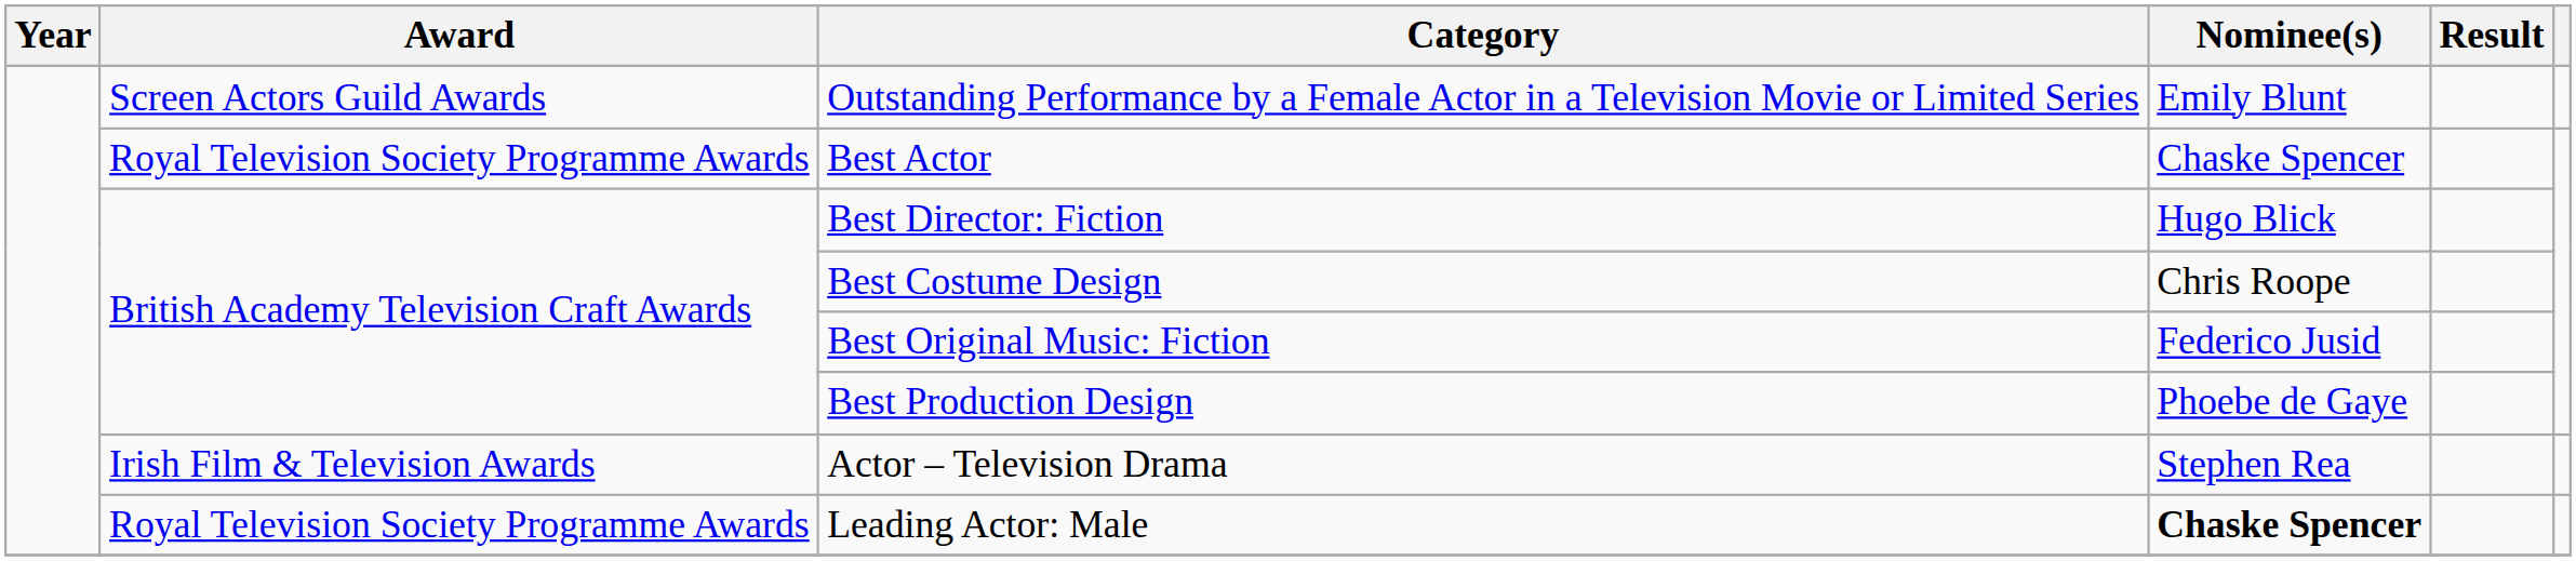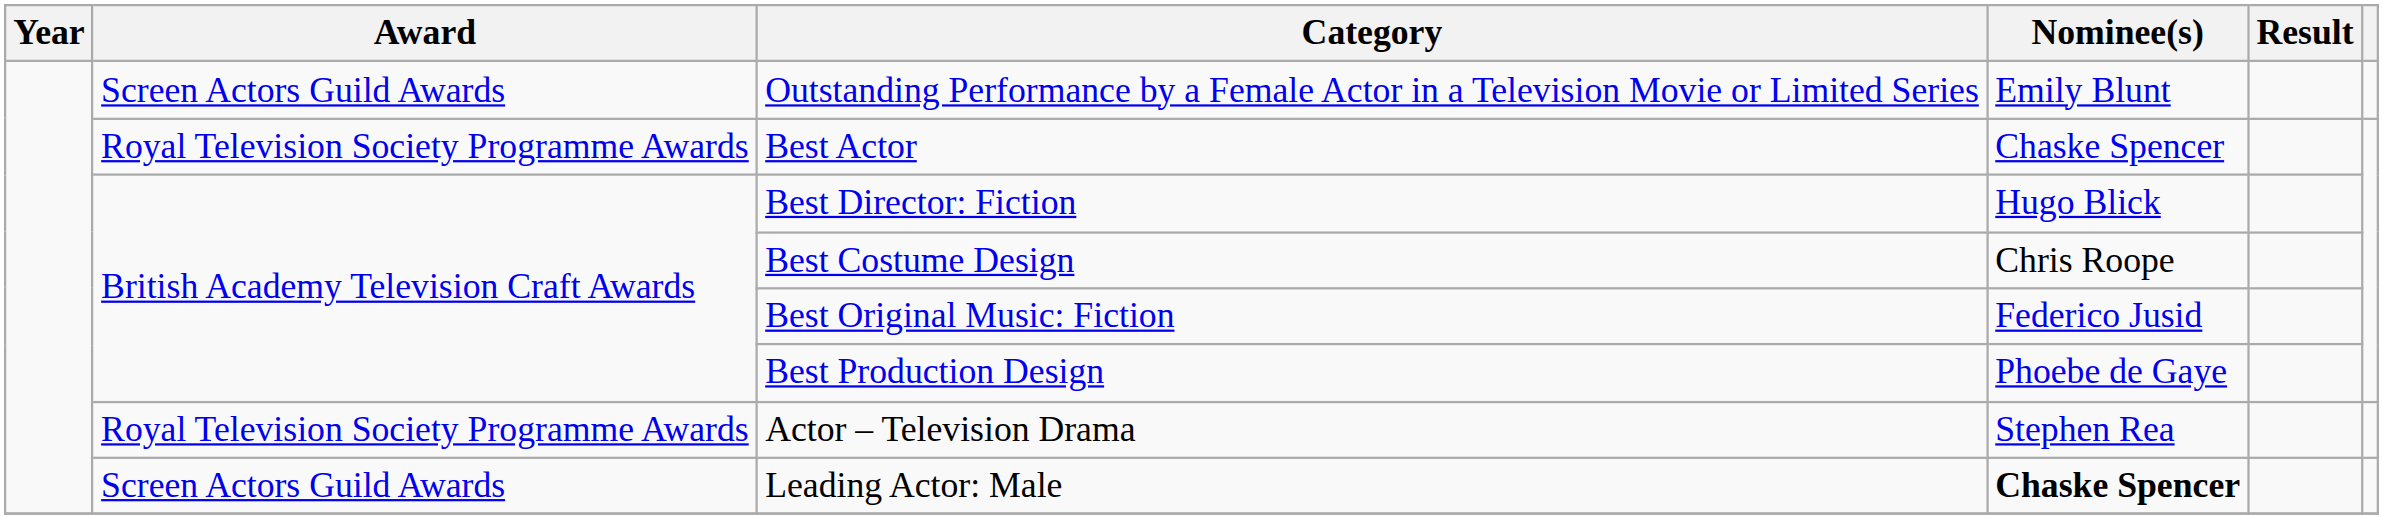 <table class="wikitable sortable plainrowheaders">
 <tr>
 <th scope="col" class="unsortable">Year</th>
 <th scope="col">Award</th>
 <th scope="col">Category</th>
 <th scope="col">Nominee(s)</th>
 <th scope="col">Result</th>
 <th scope="col" class="unsortable"></th>
 </tr>
 <tr>
 <td rowspan="8"></td>
 <td><a href='#'>Screen Actors Guild Awards</a></td>
 <td><a href='#'>Outstanding Performance by a Female Actor in a Television Movie or Limited Series</a></td>
 <td><a href='#'>Emily Blunt</a></td>
 <td></td>
 <td align="center"></td>
 </tr>
 <tr>
 <td><a href='#'>Royal Television Society Programme Awards</a></td>
 <td><a href='#'>Best Actor</a></td>
 <td><a href='#'>Chaske Spencer</a></td>
 <td></td>
 <td style="text-align:center" rowspan="5"></td>
 </tr>
 <tr>
 <td rowspan="4"><a href='#'>British Academy Television Craft Awards</a></td>
 <td><a href='#'>Best Director: Fiction</a></td>
 <td><a href='#'>Hugo Blick</a></td>
 <td></td>
 </tr>
 <tr>
 <td><a href='#'>Best Costume Design</a></td>
 <td>Chris Roope</td>
 <td></td>
 </tr>
 <tr>
 <td><a href='#'>Best Original Music: Fiction</a></td>
 <td><a href='#'>Federico Jusid</a></td>
 <td></td>
 </tr>
 <tr>
 <td><a href='#'>Best Production Design</a></td>
 <td><a href='#'>Phoebe de Gaye</a></td>
 <td></td>
 </tr>
 <tr>
-<td><a href='#'>Irish Film & Television Awards</a></td>
+<td><a href='#'>Royal Television Society Programme Awards</a></td>
 <td>Actor – Television Drama</td>
 <td><a href='#'>Stephen Rea</a></td>
 <td></td>
 <td style="text-align:center"></td>
 </tr>
 <tr>
-<td><a href='#'>Royal Television Society Programme Awards</a></td>
+<td><a href='#'>Screen Actors Guild Awards</a></td>
 <td>Leading Actor: Male</td>
 <td><strong>Chaske Spencer</strong></td>
 <td></td>
 <td style="text-align:center"></td>
 </tr>
 <tr>
 </tr>
 </table>
